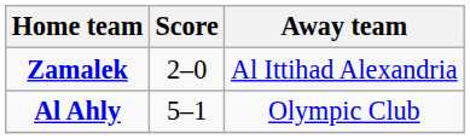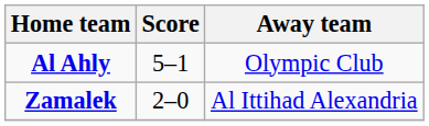 <table class="wikitable" style="text-align: center">
 <tr>
 <th>Home team</th>
 <th>Score</th>
 <th>Away team</th>
 </tr>
 <tr>
+<td><strong><a href='#'>Al Ahly</a></strong></td>
+<td>5–1</td>
+<td><a href='#'>Olympic Club</a></td>
+</tr>
+<tr>
 <td><strong><a href='#'>Zamalek</a></strong></td>
 <td>2–0</td>
 <td><a href='#'>Al Ittihad Alexandria</a></td>
 </tr>
 <tr>
-<td><strong><a href='#'>Al Ahly</a></strong></td>
-<td>5–1</td>
-<td><a href='#'>Olympic Club</a></td>
-</tr>
-<tr>
 </tr>
 </table>
